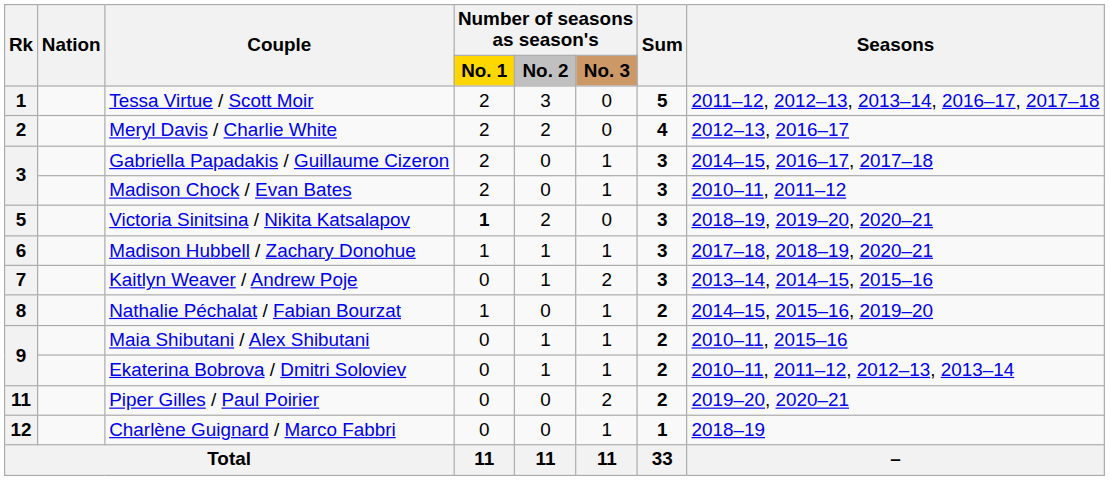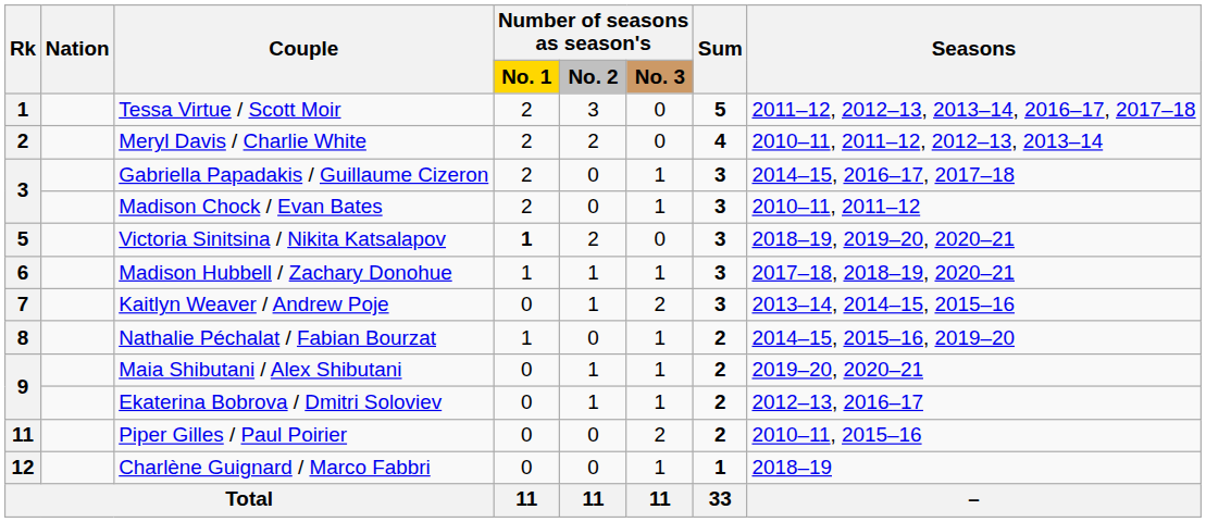 <table class="wikitable sortable" style="text-align: center;">
 <tr>
 <th rowspan="2">Rk</th>
 <th rowspan="2">Nation</th>
 <th rowspan="2">Couple</th>
 <th colspan="3">Number of seasons<br>as season's</th>
 <th rowspan="2">Sum</th>
 <th rowspan="2">Seasons</th>
 </tr>
 <tr>
 <th style="background-color: gold;">No. 1</th>
 <th style="background-color: silver;">No. 2</th>
 <th style="background-color: #cc9966;">No. 3</th>
 </tr>
 <tr>
 <th>1</th>
 <td style="text-align: left;"></td>
 <td style="text-align: left;"><a href='#'>Tessa Virtue</a> / <a href='#'>Scott Moir</a></td>
 <td>2</td>
 <td>3</td>
 <td>0</td>
 <td><strong>5</strong></td>
 <td style="text-align: left;"><a href='#'>2011–12</a>, <a href='#'>2012–13</a>, <a href='#'>2013–14</a>, <a href='#'>2016–17</a>, <a href='#'>2017–18</a></td>
 </tr>
 <tr>
 <th>2</th>
 <td style="text-align: left;"></td>
 <td style="text-align: left;"><a href='#'>Meryl Davis</a> / <a href='#'>Charlie White</a></td>
 <td>2</td>
 <td>2</td>
 <td>0</td>
 <td><strong>4</strong></td>
-<td style="text-align: left;"><a href='#'>2012–13</a>, <a href='#'>2016–17</a></td>
+<td style="text-align: left;"><a href='#'>2010–11</a>, <a href='#'>2011–12</a>, <a href='#'>2012–13</a>, <a href='#'>2013–14</a></td>
 </tr>
 <tr>
 <th rowspan="2">3</th>
 <td style="text-align: left;"></td>
 <td style="text-align: left;"><a href='#'>Gabriella Papadakis</a> / <a href='#'>Guillaume Cizeron</a></td>
 <td>2</td>
 <td>0</td>
 <td>1</td>
 <td><strong>3</strong></td>
 <td style="text-align: left;"><a href='#'>2014–15</a>, <a href='#'>2016–17</a>, <a href='#'>2017–18</a></td>
 </tr>
 <tr>
 <td style="text-align: left;"></td>
 <td style="text-align: left;"><a href='#'>Madison Chock</a> / <a href='#'>Evan Bates</a></td>
 <td>2</td>
 <td>0</td>
 <td>1</td>
 <td><strong>3</strong></td>
 <td style="text-align: left;"><a href='#'>2010–11</a>, <a href='#'>2011–12</a></td>
 </tr>
 <tr>
 <th>5</th>
 <td style="text-align: left;"></td>
 <td style="text-align: left;"><a href='#'>Victoria Sinitsina</a> / <a href='#'>Nikita Katsalapov</a></td>
 <td><strong>1</strong></td>
 <td>2</td>
 <td>0</td>
 <td><strong>3</strong></td>
 <td style="text-align: left;"><a href='#'>2018–19</a>, <a href='#'>2019–20</a>, <a href='#'>2020–21</a></td>
 </tr>
 <tr>
 <th>6</th>
 <td style="text-align: left;"></td>
 <td style="text-align: left;"><a href='#'>Madison Hubbell</a> / <a href='#'>Zachary Donohue</a></td>
 <td>1</td>
 <td>1</td>
 <td>1</td>
 <td><strong>3</strong></td>
 <td style="text-align: left;"><a href='#'>2017–18</a>, <a href='#'>2018–19</a>, <a href='#'>2020–21</a></td>
 </tr>
 <tr>
 <th>7</th>
 <td style="text-align: left;"></td>
 <td style="text-align: left;"><a href='#'>Kaitlyn Weaver</a> / <a href='#'>Andrew Poje</a></td>
 <td>0</td>
 <td>1</td>
 <td>2</td>
 <td><strong>3</strong></td>
 <td style="text-align: left;"><a href='#'>2013–14</a>, <a href='#'>2014–15</a>, <a href='#'>2015–16</a></td>
 </tr>
 <tr>
 <th>8</th>
 <td style="text-align: left;"></td>
 <td style="text-align: left;"><a href='#'>Nathalie Péchalat</a> / <a href='#'>Fabian Bourzat</a></td>
 <td>1</td>
 <td>0</td>
 <td>1</td>
 <td><strong>2</strong></td>
 <td style="text-align: left;"><a href='#'>2014–15</a>, <a href='#'>2015–16</a>, <a href='#'>2019–20</a></td>
 </tr>
 <tr>
 <th rowspan="2">9</th>
 <td style="text-align: left;"></td>
 <td style="text-align: left;"><a href='#'>Maia Shibutani</a> / <a href='#'>Alex Shibutani</a></td>
 <td>0</td>
 <td>1</td>
 <td>1</td>
 <td><strong>2</strong></td>
-<td style="text-align: left;"><a href='#'>2010–11</a>, <a href='#'>2015–16</a></td>
+<td style="text-align: left;"><a href='#'>2019–20</a>, <a href='#'>2020–21</a></td>
 </tr>
 <tr>
 <td style="text-align: left;"></td>
 <td style="text-align: left;"><a href='#'>Ekaterina Bobrova</a> / <a href='#'>Dmitri Soloviev</a></td>
 <td>0</td>
 <td>1</td>
 <td>1</td>
 <td><strong>2</strong></td>
-<td style="text-align: left;"><a href='#'>2010–11</a>, <a href='#'>2011–12</a>, <a href='#'>2012–13</a>, <a href='#'>2013–14</a></td>
+<td style="text-align: left;"><a href='#'>2012–13</a>, <a href='#'>2016–17</a></td>
 </tr>
 <tr>
 <th>11</th>
 <td style="text-align: left;"></td>
 <td style="text-align: left;"><a href='#'>Piper Gilles</a> / <a href='#'>Paul Poirier</a></td>
 <td>0</td>
 <td>0</td>
 <td>2</td>
 <td><strong>2</strong></td>
-<td style="text-align: left;"><a href='#'>2019–20</a>, <a href='#'>2020–21</a></td>
+<td style="text-align: left;"><a href='#'>2010–11</a>, <a href='#'>2015–16</a></td>
 </tr>
 <tr>
 <th>12</th>
 <td style="text-align: left;"></td>
 <td style="text-align: left;"><a href='#'>Charlène Guignard</a> / <a href='#'>Marco Fabbri</a></td>
 <td>0</td>
 <td>0</td>
 <td>1</td>
 <td><strong>1</strong></td>
 <td style="text-align: left;"><a href='#'>2018–19</a></td>
 </tr>
 <tr class="sortbottom">
 <th colspan="3">Total</th>
 <th>11</th>
 <th>11</th>
 <th>11</th>
 <th>33</th>
 <th>–</th>
 </tr>
 </table>
